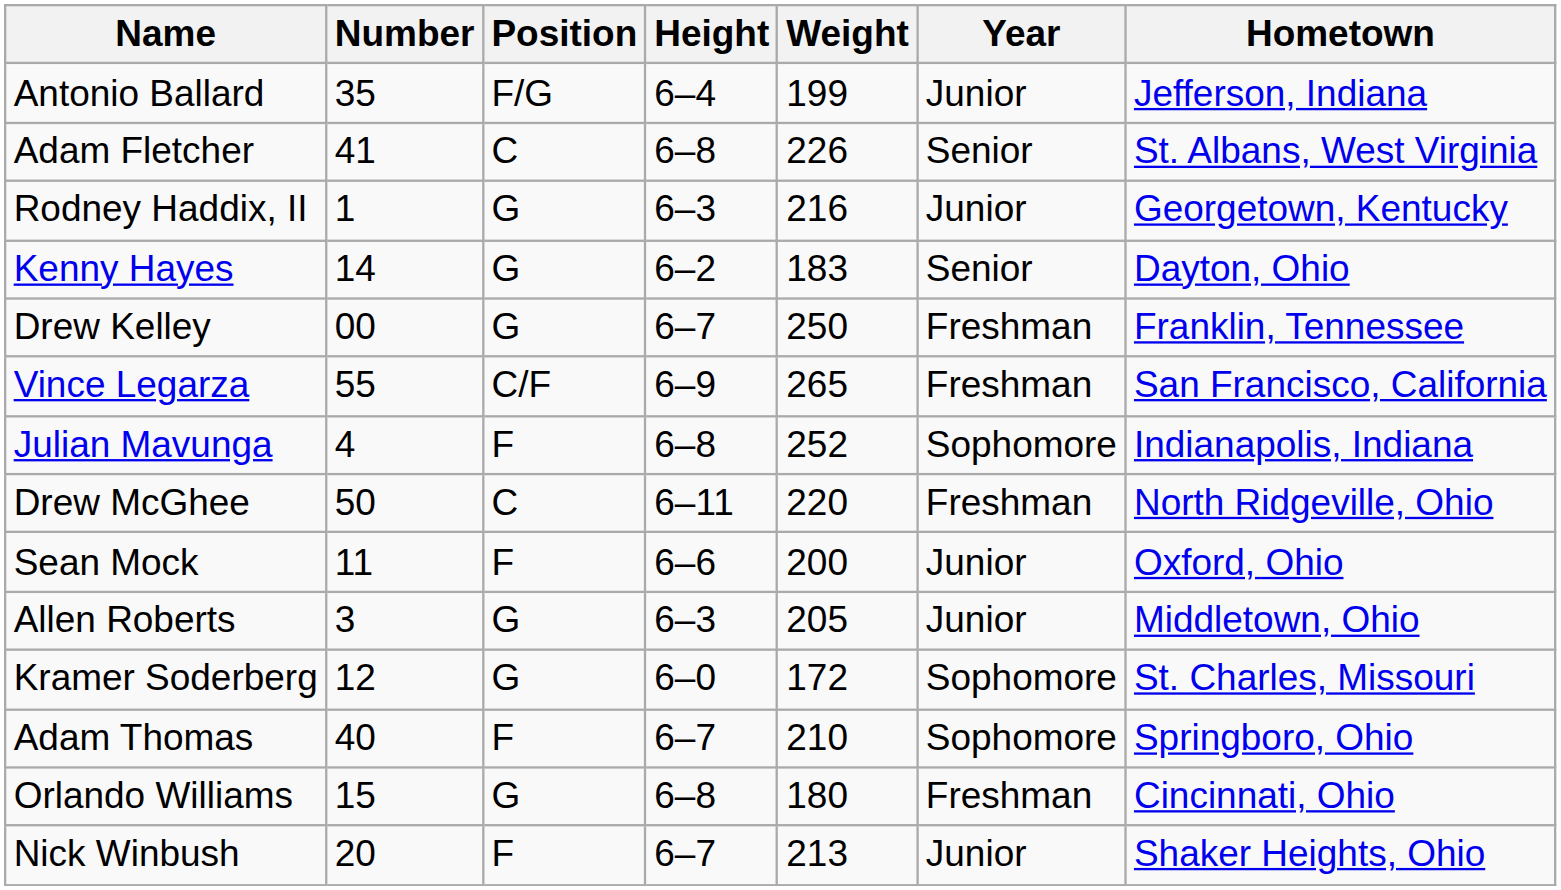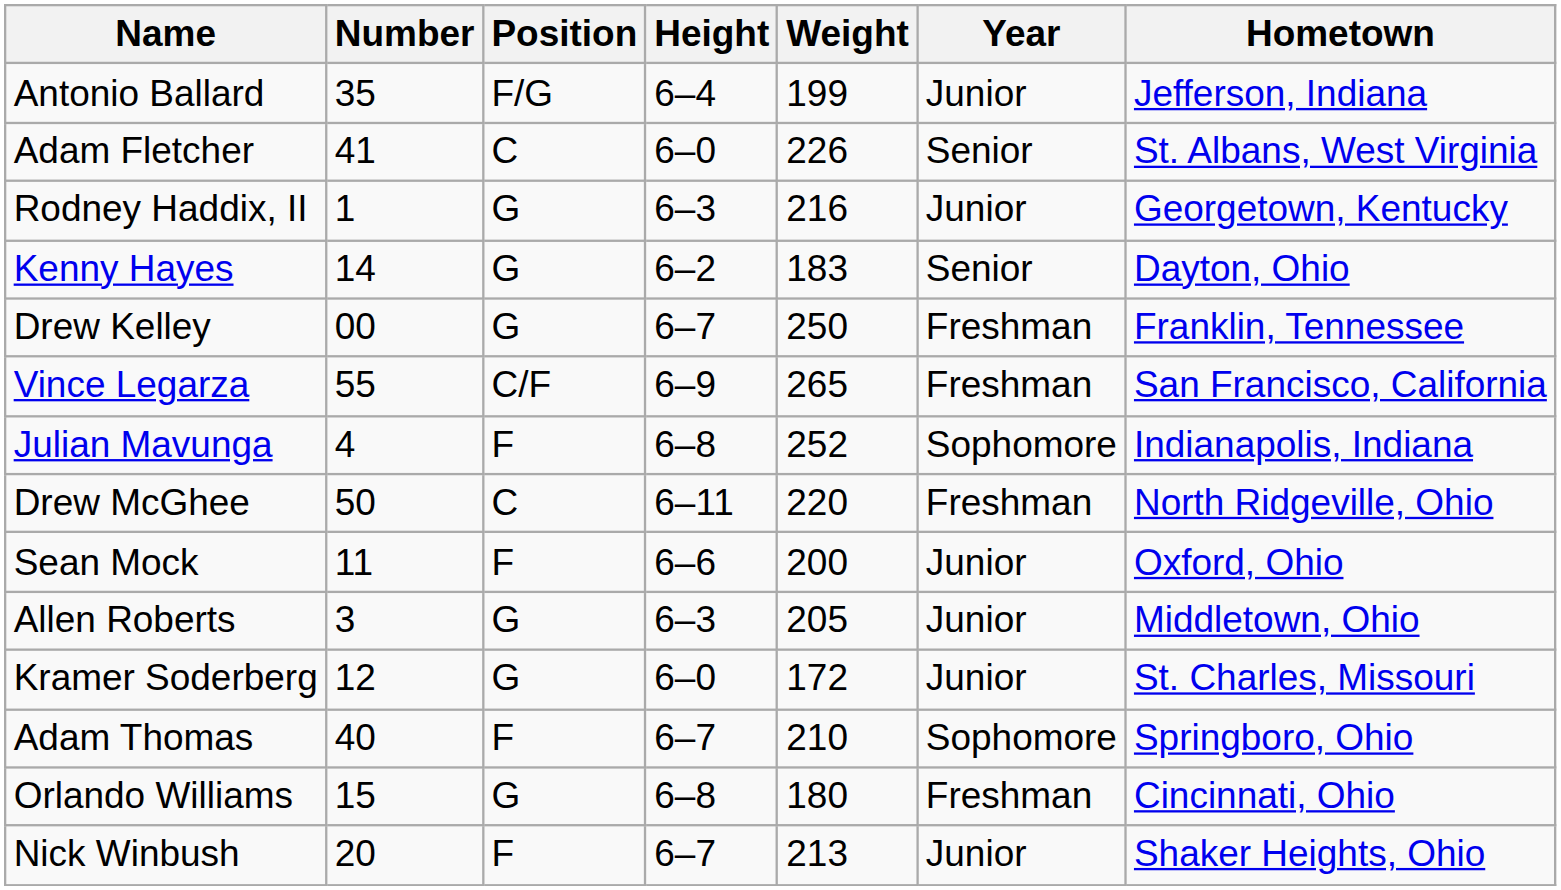 <table class="wikitable">
 <tr>
 <th>Name</th>
 <th>Number</th>
 <th>Position</th>
 <th>Height</th>
 <th>Weight</th>
 <th>Year</th>
 <th>Hometown</th>
 </tr>
 <tr>
 <td>Antonio Ballard</td>
 <td>35</td>
 <td>F/G</td>
 <td>6–4</td>
 <td>199</td>
 <td>Junior</td>
 <td><a href='#'>Jefferson, Indiana</a></td>
 </tr>
 <tr>
 <td>Adam Fletcher</td>
 <td>41</td>
 <td>C</td>
-<td>6–8</td>
+<td>6–0</td>
 <td>226</td>
 <td>Senior</td>
 <td><a href='#'>St. Albans, West Virginia</a></td>
 </tr>
 <tr>
 <td>Rodney Haddix, II</td>
 <td>1</td>
 <td>G</td>
 <td>6–3</td>
 <td>216</td>
 <td>Junior</td>
 <td><a href='#'>Georgetown, Kentucky</a></td>
 </tr>
 <tr>
 <td><a href='#'>Kenny Hayes</a></td>
 <td>14</td>
 <td>G</td>
 <td>6–2</td>
 <td>183</td>
 <td>Senior</td>
 <td><a href='#'>Dayton, Ohio</a></td>
 </tr>
 <tr>
 <td>Drew Kelley</td>
 <td>00</td>
 <td>G</td>
 <td>6–7</td>
 <td>250</td>
 <td>Freshman</td>
 <td><a href='#'>Franklin, Tennessee</a></td>
 </tr>
 <tr>
 <td><a href='#'>Vince Legarza</a></td>
 <td>55</td>
 <td>C/F</td>
 <td>6–9</td>
 <td>265</td>
 <td> Freshman</td>
 <td><a href='#'>San Francisco, California</a></td>
 </tr>
 <tr>
 <td><a href='#'>Julian Mavunga</a></td>
 <td>4</td>
 <td>F</td>
 <td>6–8</td>
 <td>252</td>
 <td>Sophomore</td>
 <td><a href='#'>Indianapolis, Indiana</a></td>
 </tr>
 <tr>
 <td>Drew McGhee</td>
 <td>50</td>
 <td>C</td>
 <td>6–11</td>
 <td>220</td>
 <td>Freshman</td>
 <td><a href='#'>North Ridgeville, Ohio</a></td>
 </tr>
 <tr>
 <td>Sean Mock</td>
 <td>11</td>
 <td>F</td>
 <td>6–6</td>
 <td>200</td>
 <td>Junior</td>
 <td><a href='#'>Oxford, Ohio</a></td>
 </tr>
 <tr>
 <td>Allen Roberts</td>
 <td>3</td>
 <td>G</td>
 <td>6–3</td>
 <td>205</td>
 <td>Junior</td>
 <td><a href='#'>Middletown, Ohio</a></td>
 </tr>
 <tr>
 <td>Kramer Soderberg</td>
 <td>12</td>
 <td>G</td>
 <td>6–0</td>
 <td>172</td>
-<td>Sophomore</td>
+<td>Junior</td>
 <td><a href='#'>St. Charles, Missouri</a></td>
 </tr>
 <tr>
 <td>Adam Thomas</td>
 <td>40</td>
 <td>F</td>
 <td>6–7</td>
 <td>210</td>
 <td>Sophomore</td>
 <td><a href='#'>Springboro, Ohio</a></td>
 </tr>
 <tr>
 <td>Orlando Williams</td>
 <td>15</td>
 <td>G</td>
 <td>6–8</td>
 <td>180</td>
 <td>Freshman</td>
 <td><a href='#'>Cincinnati, Ohio</a></td>
 </tr>
 <tr>
 <td>Nick Winbush</td>
 <td>20</td>
 <td>F</td>
 <td>6–7</td>
 <td>213</td>
 <td>Junior</td>
 <td><a href='#'>Shaker Heights, Ohio</a></td>
 </tr>
 </table>
